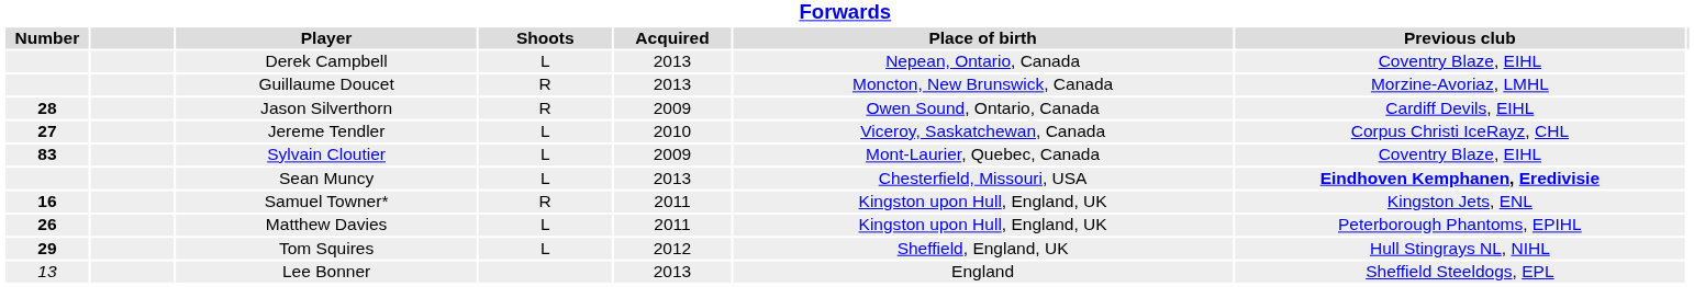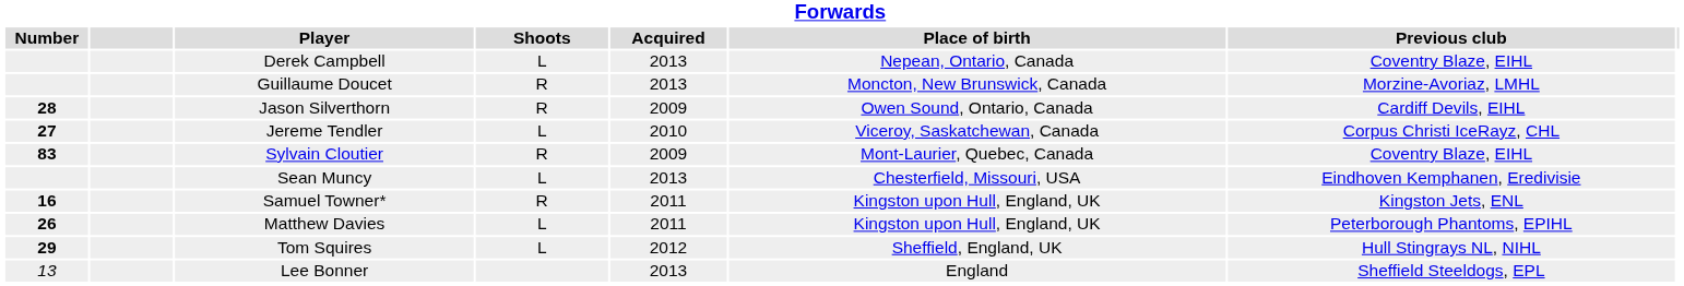 <table>
 <tr>
 <th colspan=7><big><a href='#'>Forwards</a></big></th>
 </tr>
 <tr style="background:#ddd;">
 <th width=5%>Number</th>
 <th width=5%></th>
 <th width=18%>Player</th>
 <th width=8%>Shoots</th>
 <th width=7%>Acquired</th>
 <th width=30%>Place of birth</th>
 <th width=37%>Previous club</th>
 <td></td>
 </tr>
 <tr bgcolor="#eeeeee">
 <td align=center><strong></strong></td>
 <td align=center></td>
 <td align=center>Derek Campbell</td>
 <td align=center>L</td>
 <td align=center>2013</td>
 <td align=center><a href='#'>Nepean, Ontario</a>, Canada</td>
 <td align=center><a href='#'>Coventry Blaze</a>, <a href='#'>EIHL</a></td>
 </tr>
 <tr bgcolor="#eeeeee">
 <td align=center><strong></strong></td>
 <td align=center></td>
 <td align=center>Guillaume Doucet</td>
 <td align=center>R</td>
 <td align=center>2013</td>
 <td align=center><a href='#'>Moncton, New Brunswick</a>, Canada</td>
 <td align=center><a href='#'>Morzine-Avoriaz</a>, <a href='#'>LMHL</a></td>
 </tr>
 <tr bgcolor="#eeeeee">
 <td align=center><strong>28</strong></td>
 <td align=center></td>
 <td align=center>Jason Silverthorn</td>
 <td align=center>R</td>
 <td align=center>2009</td>
 <td align=center><a href='#'>Owen Sound</a>, Ontario, Canada</td>
 <td align=center><a href='#'>Cardiff Devils</a>, <a href='#'>EIHL</a></td>
 </tr>
 <tr bgcolor="#eeeeee">
 <td align=center><strong>27</strong></td>
 <td align=center></td>
 <td align=center>Jereme Tendler</td>
 <td align=center>L</td>
 <td align=center>2010</td>
 <td align=center><a href='#'>Viceroy, Saskatchewan</a>, Canada</td>
 <td align=center><a href='#'>Corpus Christi IceRayz</a>, <a href='#'>CHL</a></td>
 </tr>
 <tr bgcolor="#eeeeee">
 <td align=center><strong>83</strong></td>
 <td align=center></td>
 <td align=center><a href='#'>Sylvain Cloutier</a></td>
-<td align=center>L</td>
+<td align=center>R</td>
 <td align=center>2009</td>
 <td align=center><a href='#'>Mont-Laurier</a>, Quebec, Canada</td>
 <td align=center><a href='#'>Coventry Blaze</a>, <a href='#'>EIHL</a></td>
 </tr>
 <tr bgcolor="#eeeeee">
 <td align=center><strong></strong></td>
 <td align=center></td>
 <td align=center>Sean Muncy</td>
 <td align=center>L</td>
 <td align=center>2013</td>
 <td align=center><a href='#'>Chesterfield, Missouri</a>, USA</td>
-<td align=center><strong><a href='#'>Eindhoven Kemphanen</a>, <a href='#'>Eredivisie</a></strong></td>
+<td align=center><a href='#'>Eindhoven Kemphanen</a>, <a href='#'>Eredivisie</a></td>
 </tr>
 <tr bgcolor="#eeeeee">
 <td align=center><strong>16</strong></td>
 <td align=center></td>
 <td align=center>Samuel Towner*</td>
 <td align=center>R</td>
 <td align=center>2011</td>
 <td align=center><a href='#'>Kingston upon Hull</a>, England, UK</td>
 <td align=center><a href='#'>Kingston Jets</a>, <a href='#'>ENL</a></td>
 </tr>
 <tr bgcolor="#eeeeee">
 <td align=center><strong>26</strong></td>
 <td align=center></td>
 <td align=center>Matthew Davies</td>
 <td align=center>L</td>
 <td align=center>2011</td>
 <td align=center><a href='#'>Kingston upon Hull</a>, England, UK</td>
 <td align=center><a href='#'>Peterborough Phantoms</a>, <a href='#'>EPIHL</a></td>
 </tr>
 <tr bgcolor="#eeeeee">
 <td align=center><strong>29</strong></td>
 <td align=center></td>
 <td align=center>Tom Squires</td>
 <td align=center>L</td>
 <td align=center>2012</td>
 <td align=center><a href='#'>Sheffield</a>, England, UK</td>
 <td align=center><a href='#'>Hull Stingrays NL</a>, <a href='#'>NIHL</a></td>
 </tr>
 <tr bgcolor="#eeeeee">
 <td align=center><em>13<strong></td>
 <td align=center></td>
 <td align=center>Lee Bonner</td>
 <td align=center></td>
 <td align=center>2013</td>
 <td align=center>England</td>
 <td align=center><a href='#'>Sheffield Steeldogs</a>, <a href='#'>EPL</a></td>
 </tr>
 </table>
